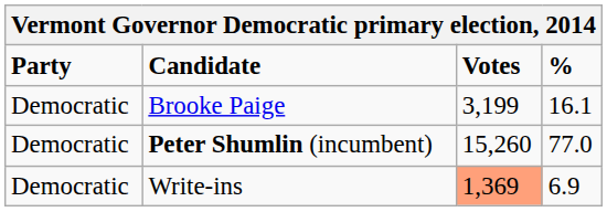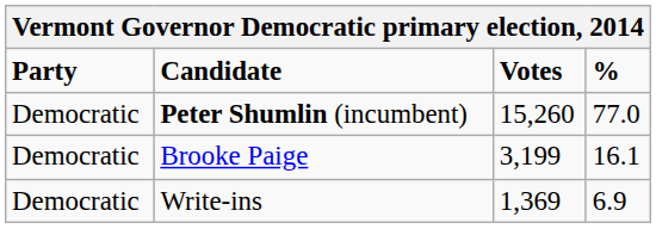 <table class="wikitable">
 <tr>
 <th colspan="4">Vermont Governor Democratic primary election, 2014</th>
 </tr>
 <tr>
 <td><strong>Party</strong></td>
 <td><strong>Candidate</strong></td>
 <td><strong>Votes</strong></td>
 <td><strong>%</strong></td>
 </tr>
 <tr>
 <td>Democratic</td>
+<td><strong>Peter Shumlin</strong> (incumbent)</td>
+<td>15,260</td>
+<td>77.0</td>
+</tr>
+<tr>
+<td>Democratic</td>
 <td><a href='#'>Brooke Paige</a></td>
 <td>3,199</td>
 <td>16.1</td>
 </tr>
 <tr>
 <td>Democratic</td>
-<td><strong>Peter Shumlin</strong> (incumbent)</td>
-<td>15,260</td>
-<td>77.0</td>
-</tr>
-<tr>
-<td>Democratic</td>
 <td>Write-ins</td>
-<td style="background: lightsalmon;">1,369</td>
+<td>1,369</td>
 <td>6.9</td>
 </tr>
 </table>
